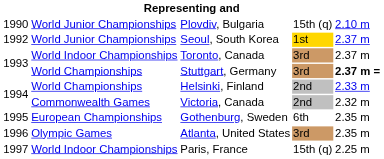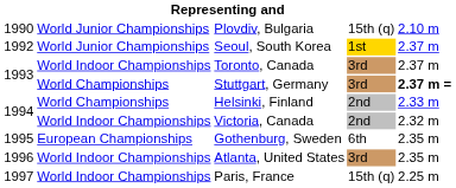 <table>
 <tr>
 <th colspan="6">Representing  and </th>
 </tr>
 <tr>
 <td>1990</td>
 <td><a href='#'>World Junior Championships</a></td>
 <td><a href='#'>Plovdiv</a>, Bulgaria</td>
 <td>15th (q)</td>
 <td><a href='#'>2.10 m</a></td>
 </tr>
 <tr>
 <td>1992</td>
 <td><a href='#'>World Junior Championships</a></td>
 <td><a href='#'>Seoul</a>, South Korea</td>
 <td bgcolor="gold">1st</td>
 <td><a href='#'>2.37 m</a> </td>
 </tr>
 <tr>
 <td rowspan=2>1993</td>
 <td><a href='#'>World Indoor Championships</a></td>
 <td><a href='#'>Toronto</a>, Canada</td>
 <td bgcolor="CC9966">3rd</td>
 <td>2.37 m </td>
 </tr>
 <tr>
 <td><a href='#'>World Championships</a></td>
 <td><a href='#'>Stuttgart</a>, Germany</td>
 <td bgcolor="CC9966">3rd</td>
 <td><strong>2.37 m =</strong></td>
 </tr>
 <tr>
 <td rowspan=2>1994</td>
 <td><a href='#'>World Championships</a></td>
 <td><a href='#'>Helsinki</a>, Finland</td>
 <td bgcolor="silver">2nd</td>
 <td><a href='#'>2.33 m</a></td>
 </tr>
 <tr>
-<td><a href='#'>Commonwealth Games</a></td>
+<td><a href='#'>World Indoor Championships</a></td>
 <td><a href='#'>Victoria</a>, Canada</td>
 <td bgcolor="silver">2nd</td>
 <td>2.32 m</td>
 </tr>
 <tr>
 <td>1995</td>
 <td><a href='#'>European Championships</a></td>
 <td><a href='#'>Gothenburg</a>, Sweden</td>
 <td>6th</td>
 <td>2.35 m</td>
 </tr>
 <tr>
 <td>1996</td>
-<td><a href='#'>Olympic Games</a></td>
+<td><a href='#'>World Indoor Championships</a></td>
 <td><a href='#'>Atlanta</a>, United States</td>
 <td bgcolor="CC9966">3rd</td>
 <td>2.35 m</td>
 </tr>
 <tr>
 <td>1997</td>
 <td><a href='#'>World Indoor Championships</a></td>
 <td>Paris, France</td>
 <td>15th (q)</td>
 <td>2.25 m</td>
 </tr>
 </table>
